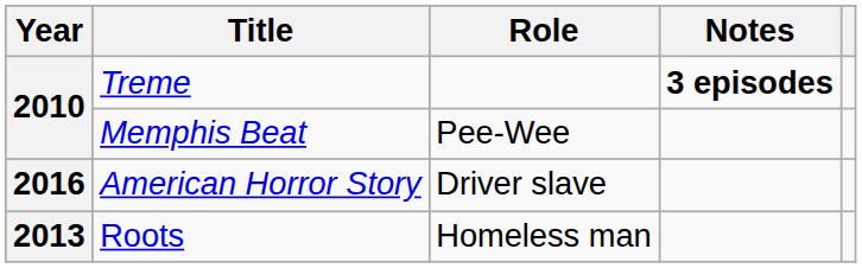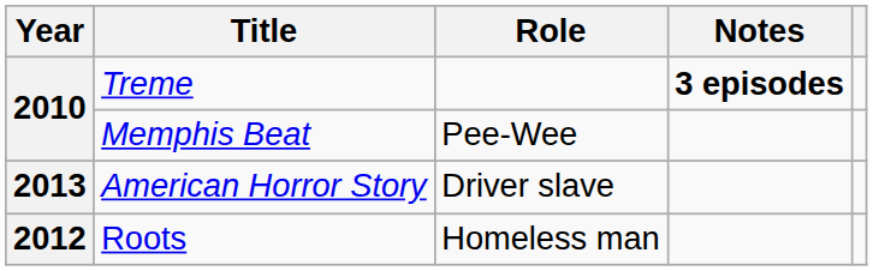 <table class="wikitable sortable plainrowheaders">
 <tr>
 <th scope="col">Year</th>
 <th scope="col">Title</th>
 <th scope="col">Role</th>
 <th scope="col" class="unsortable">Notes</th>
 <th scope="col" class="unsortable"></th>
 </tr>
 <tr>
 <th rowspan="2" scope="row">2010</th>
 <td><a href='#'><em>Treme</em></a></td>
 <td></td>
 <td><strong>3 episodes</strong></td>
 <td style="text-align:center;"></td>
 </tr>
 <tr>
 <td><em><a href='#'>Memphis Beat</a></em></td>
 <td>Pee-Wee</td>
 <td></td>
 <td></td>
 </tr>
 <tr>
-<th scope="row">2016</th>
+<th scope="row">2013</th>
 <td><em><a href='#'>American Horror Story</a></em></td>
 <td>Driver slave</td>
 <td></td>
 <td style="text-align:center;"></td>
 </tr>
 <tr>
-<th>2013</th>
+<th>2012</th>
 <td><a href='#'>Roots</a></td>
 <td>Homeless man</td>
 <td></td>
 <td></td>
 </tr>
 </table>
